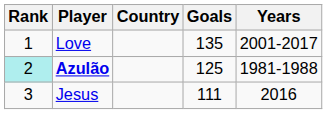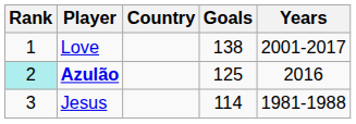 <table class="wikitable" style="text-align:center;">
 <tr>
 <th>Rank</th>
 <th>Player</th>
 <th>Country</th>
 <th>Goals</th>
 <th>Years</th>
 </tr>
 <tr>
 <td>1</td>
 <td align=left><a href='#'>Love</a></td>
 <td></td>
-<td>135</td>
+<td>138</td>
 <td>2001-2017</td>
 </tr>
 <tr>
 <td style="background: paleturquoise;">2</td>
 <td align=left><strong><a href='#'>Azulão</a></strong></td>
 <td></td>
 <td>125</td>
-<td>1981-1988</td>
+<td>2016</td>
 </tr>
 <tr>
 <td>3</td>
 <td align=left><a href='#'>Jesus</a></td>
 <td></td>
-<td>111</td>
-<td>2016</td>
+<td>114</td>
+<td>1981-1988</td>
 </tr>
 </table>
